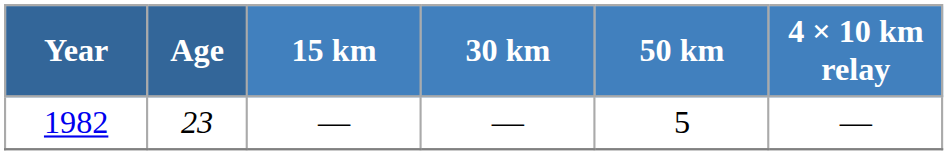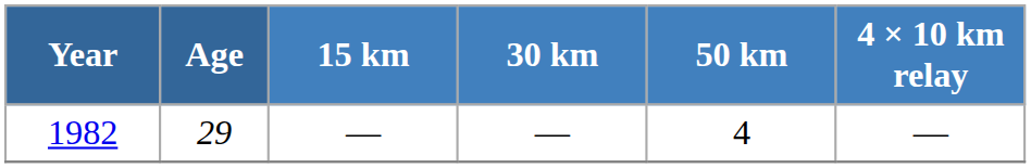 <table class="wikitable" style="font-size:95%; text-align:center; border:grey solid 1px; border-collapse:collapse; background:#ffffff;">
 <tr>
 <th style="background-color:#369; color:white; width:60px;"> Year </th>
 <th style="background-color:#369; color:white; width:40px;"> Age </th>
 <th style="background-color:#4180be; color:white; width:75px;"> 15 km </th>
 <th style="background-color:#4180be; color:white; width:75px;"> 30 km </th>
 <th style="background-color:#4180be; color:white; width:75px;"> 50 km </th>
 <th style="background-color:#4180be; color:white; width:75px;"> 4 × 10 km <br> relay </th>
 </tr>
 <tr>
 <td><a href='#'>1982</a></td>
-<td><em>23</em></td>
+<td><em>29</em></td>
 <td>—</td>
 <td>—</td>
-<td>5</td>
+<td>4</td>
 <td>—</td>
 </tr>
 <tr>
 </tr>
 </table>
